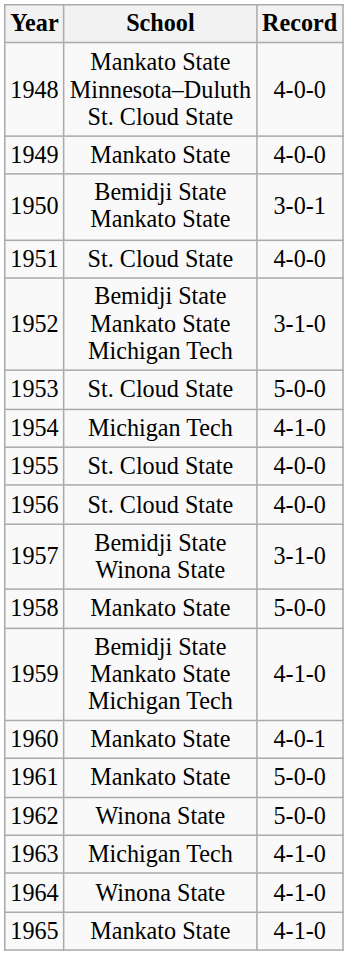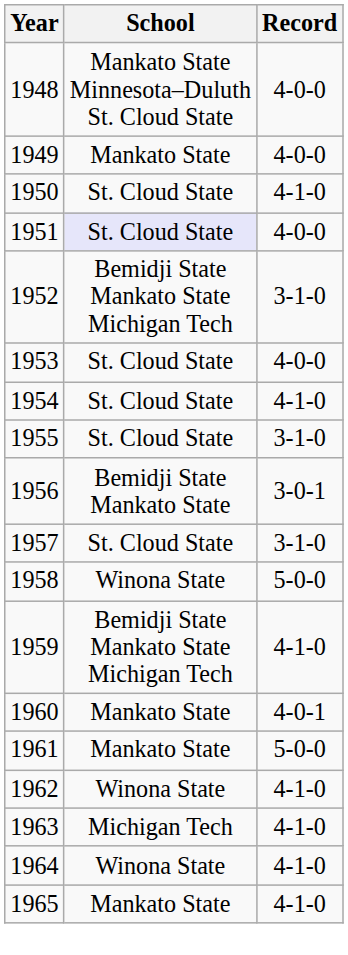 <table class="wikitable" style="text-align:center">
 <tr>
 <th>Year</th>
 <th>School</th>
 <th>Record</th>
 </tr>
 <tr>
 <td>1948</td>
 <td>Mankato State<br>Minnesota–Duluth<br>St. Cloud State</td>
 <td>4-0-0</td>
 </tr>
 <tr>
 <td>1949</td>
 <td>Mankato State</td>
 <td>4-0-0</td>
 </tr>
 <tr>
 <td>1950</td>
-<td>Bemidji State<br>Mankato State</td>
-<td>3-0-1</td>
+<td>St. Cloud State</td>
+<td>4-1-0</td>
 </tr>
 <tr>
 <td>1951</td>
-<td>St. Cloud State</td>
+<td style="background: lavender;">St. Cloud State</td>
 <td>4-0-0</td>
 </tr>
 <tr>
 <td>1952</td>
 <td>Bemidji State<br>Mankato State<br>Michigan Tech</td>
 <td>3-1-0</td>
 </tr>
 <tr>
 <td>1953</td>
 <td>St. Cloud State</td>
-<td>5-0-0</td>
+<td>4-0-0</td>
 </tr>
 <tr>
 <td>1954</td>
-<td>Michigan Tech</td>
+<td>St. Cloud State</td>
 <td>4-1-0</td>
 </tr>
 <tr>
 <td>1955</td>
 <td>St. Cloud State</td>
-<td>4-0-0</td>
+<td>3-1-0</td>
 </tr>
 <tr>
 <td>1956</td>
-<td>St. Cloud State</td>
-<td>4-0-0</td>
+<td>Bemidji State<br>Mankato State</td>
+<td>3-0-1</td>
 </tr>
 <tr>
 <td>1957</td>
-<td>Bemidji State<br>Winona State</td>
+<td>St. Cloud State</td>
 <td>3-1-0</td>
 </tr>
 <tr>
 <td>1958</td>
-<td>Mankato State</td>
+<td>Winona State</td>
 <td>5-0-0</td>
 </tr>
 <tr>
 <td>1959</td>
 <td>Bemidji State<br>Mankato State<br>Michigan Tech</td>
 <td>4-1-0</td>
 </tr>
 <tr>
 <td>1960</td>
 <td>Mankato State</td>
 <td>4-0-1</td>
 </tr>
 <tr>
 <td>1961</td>
 <td>Mankato State</td>
 <td>5-0-0</td>
 </tr>
 <tr>
 <td>1962</td>
 <td>Winona State</td>
-<td>5-0-0</td>
+<td>4-1-0</td>
 </tr>
 <tr>
 <td>1963</td>
 <td>Michigan Tech</td>
 <td>4-1-0</td>
 </tr>
 <tr>
 <td>1964</td>
 <td>Winona State</td>
 <td>4-1-0</td>
 </tr>
 <tr>
 <td>1965</td>
 <td>Mankato State</td>
 <td>4-1-0</td>
 </tr>
 </table>
